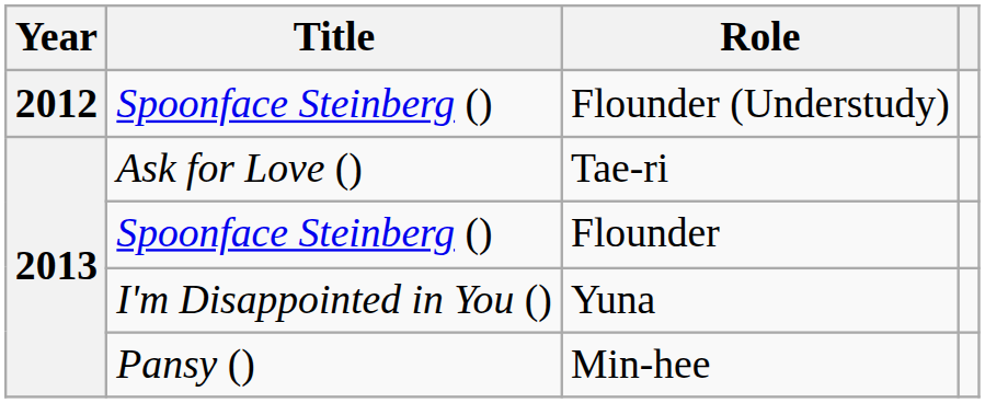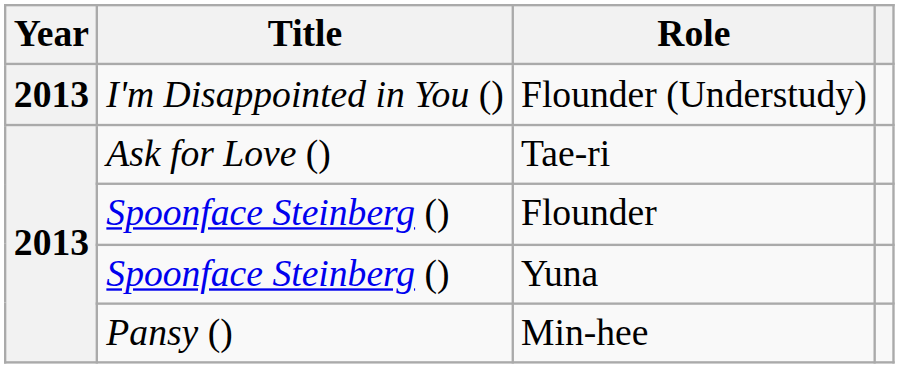 <table class="wikitable plainrowheaders sortable" style="text-align:left; font-size:100%">
 <tr>
 <th scope="col">Year</th>
 <th scope="col">Title</th>
 <th scope="col">Role</th>
 <th scope="col" class="unsortable"></th>
 </tr>
 <tr>
-<th scope="row">2012</th>
-<td><em><a href='#'>Spoonface Steinberg</a></em> ()</td>
+<th scope="row">2013</th>
+<td><em>I'm Disappointed in You</em> ()</td>
 <td>Flounder (Understudy)</td>
 <td style="text-align:center"></td>
 </tr>
 <tr>
 <th scope="row" rowspan="4">2013</th>
 <td><em>Ask for Love</em> ()</td>
 <td>Tae-ri</td>
 <td style="text-align:center"></td>
 </tr>
 <tr>
 <td><em><a href='#'>Spoonface Steinberg</a></em> ()</td>
 <td>Flounder</td>
 <td style="text-align:center"></td>
 </tr>
 <tr>
-<td><em>I'm Disappointed in You</em> ()</td>
+<td><em><a href='#'>Spoonface Steinberg</a></em> ()</td>
 <td>Yuna</td>
 <td style="text-align:center"></td>
 </tr>
 <tr>
 <td><em>Pansy</em> ()</td>
 <td>Min-hee</td>
 <td style="text-align:center"></td>
 </tr>
 </table>
